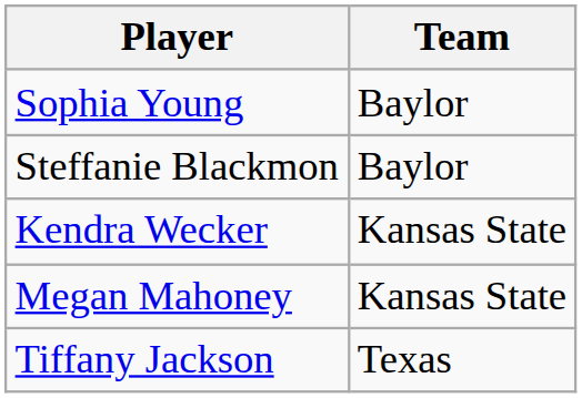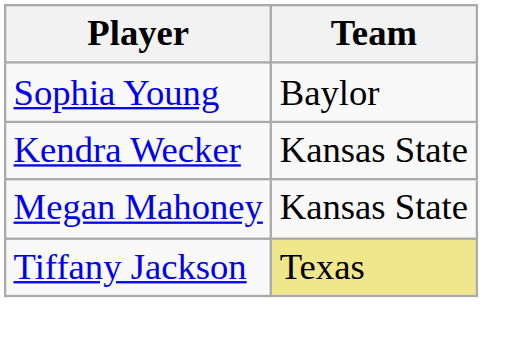 <table class="wikitable">
 <tr>
 <th>Player</th>
 <th>Team</th>
 </tr>
 <tr>
 <td><a href='#'>Sophia Young</a></td>
-<td>Baylor</td>
-</tr>
-<tr>
-<td>Steffanie Blackmon</td>
 <td>Baylor</td>
 </tr>
 <tr>
 <td><a href='#'>Kendra Wecker</a></td>
 <td>Kansas State</td>
 </tr>
 <tr>
 <td><a href='#'>Megan Mahoney</a></td>
 <td>Kansas State</td>
 </tr>
 <tr>
 <td><a href='#'>Tiffany Jackson</a></td>
-<td>Texas</td>
+<td style="background: khaki;">Texas</td>
 </tr>
 </table>
